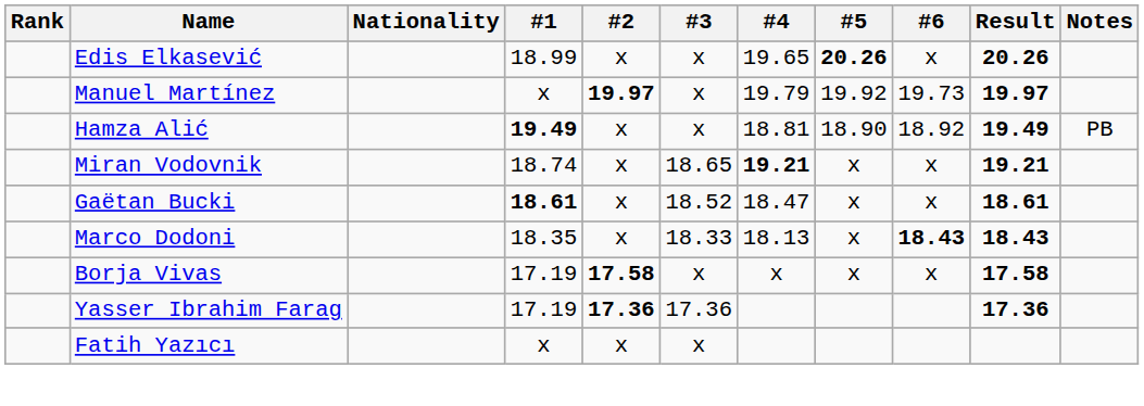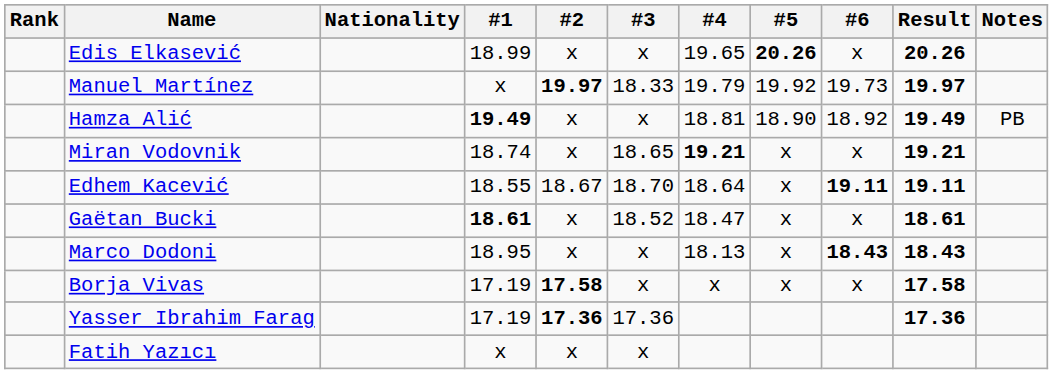 <table class="wikitable sortable" style="text-align:center;font-size:95%">
 <tr>
 <th>Rank</th>
 <th>Name</th>
 <th>Nationality</th>
 <th>#1</th>
 <th>#2</th>
 <th>#3</th>
 <th>#4</th>
 <th>#5</th>
 <th>#6</th>
 <th>Result</th>
 <th>Notes</th>
 </tr>
 <tr>
 <td></td>
 <td align=left><a href='#'>Edis Elkasević</a></td>
 <td align=left></td>
 <td>18.99</td>
 <td>x</td>
 <td>x</td>
 <td>19.65</td>
 <td><strong>20.26</strong></td>
 <td>x</td>
 <td><strong>20.26</strong></td>
 <td></td>
 </tr>
 <tr>
 <td></td>
 <td align=left><a href='#'>Manuel Martínez</a></td>
 <td align=left></td>
 <td>x</td>
 <td><strong>19.97</strong></td>
-<td>x</td>
+<td>18.33</td>
 <td>19.79</td>
 <td>19.92</td>
 <td>19.73</td>
 <td><strong>19.97</strong></td>
 <td></td>
 </tr>
 <tr>
 <td></td>
 <td align=left><a href='#'>Hamza Alić</a></td>
 <td align=left></td>
 <td><strong>19.49</strong></td>
 <td>x</td>
 <td>x</td>
 <td>18.81</td>
 <td>18.90</td>
 <td>18.92</td>
 <td><strong>19.49</strong></td>
 <td>PB</td>
 </tr>
 <tr>
 <td></td>
 <td align=left><a href='#'>Miran Vodovnik</a></td>
 <td align=left></td>
 <td>18.74</td>
 <td>x</td>
 <td>18.65</td>
 <td><strong>19.21</strong></td>
 <td>x</td>
 <td>x</td>
 <td><strong>19.21</strong></td>
 <td></td>
 </tr>
 <tr>
 <td></td>
+<td align=left><a href='#'>Edhem Kacević</a></td>
+<td align=left></td>
+<td>18.55</td>
+<td>18.67</td>
+<td>18.70</td>
+<td>18.64</td>
+<td>x</td>
+<td><strong>19.11</strong></td>
+<td><strong>19.11</strong></td>
+<td></td>
+</tr>
+<tr>
+<td></td>
 <td align=left><a href='#'>Gaëtan Bucki</a></td>
 <td align=left></td>
 <td><strong>18.61</strong></td>
 <td>x</td>
 <td>18.52</td>
 <td>18.47</td>
 <td>x</td>
 <td>x</td>
 <td><strong>18.61</strong></td>
 <td></td>
 </tr>
 <tr>
 <td></td>
 <td align=left><a href='#'>Marco Dodoni</a></td>
 <td align=left></td>
-<td>18.35</td>
+<td>18.95</td>
 <td>x</td>
-<td>18.33</td>
+<td>x</td>
 <td>18.13</td>
 <td>x</td>
 <td><strong>18.43</strong></td>
 <td><strong>18.43</strong></td>
 <td></td>
 </tr>
 <tr>
 <td></td>
 <td align=left><a href='#'>Borja Vivas</a></td>
 <td align=left></td>
 <td>17.19</td>
 <td><strong>17.58</strong></td>
 <td>x</td>
 <td>x</td>
 <td>x</td>
 <td>x</td>
 <td><strong>17.58</strong></td>
 <td></td>
 </tr>
 <tr>
 <td></td>
 <td align=left><a href='#'>Yasser Ibrahim Farag</a></td>
 <td align=left></td>
 <td>17.19</td>
 <td><strong>17.36</strong></td>
 <td>17.36</td>
 <td></td>
 <td></td>
 <td></td>
 <td><strong>17.36</strong></td>
 <td></td>
 </tr>
 <tr>
 <td></td>
 <td align=left><a href='#'>Fatih Yazıcı</a></td>
 <td align=left></td>
 <td>x</td>
 <td>x</td>
 <td>x</td>
 <td></td>
 <td></td>
 <td></td>
 <td><strong></strong></td>
 <td></td>
 </tr>
 </table>
